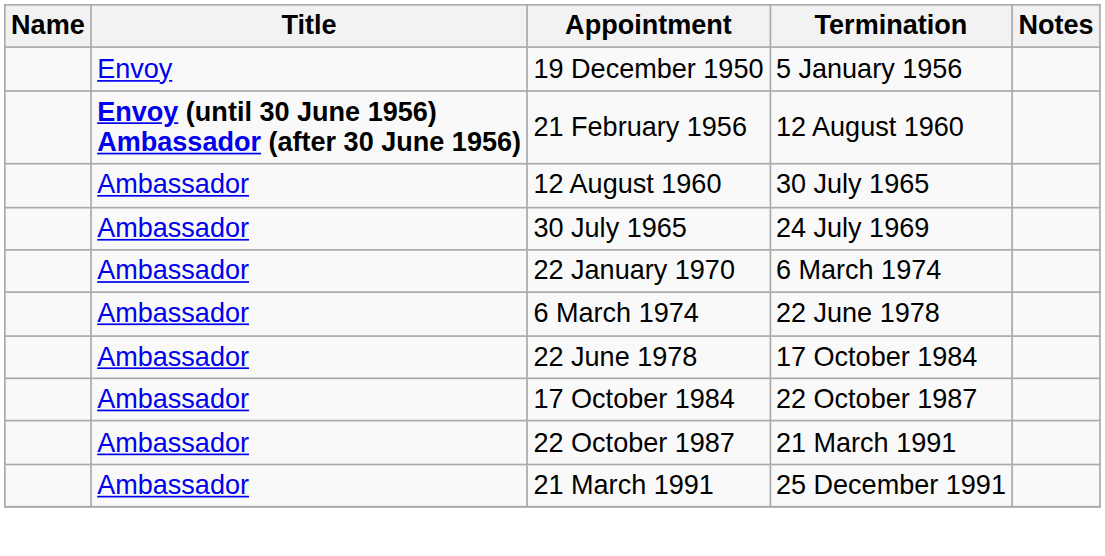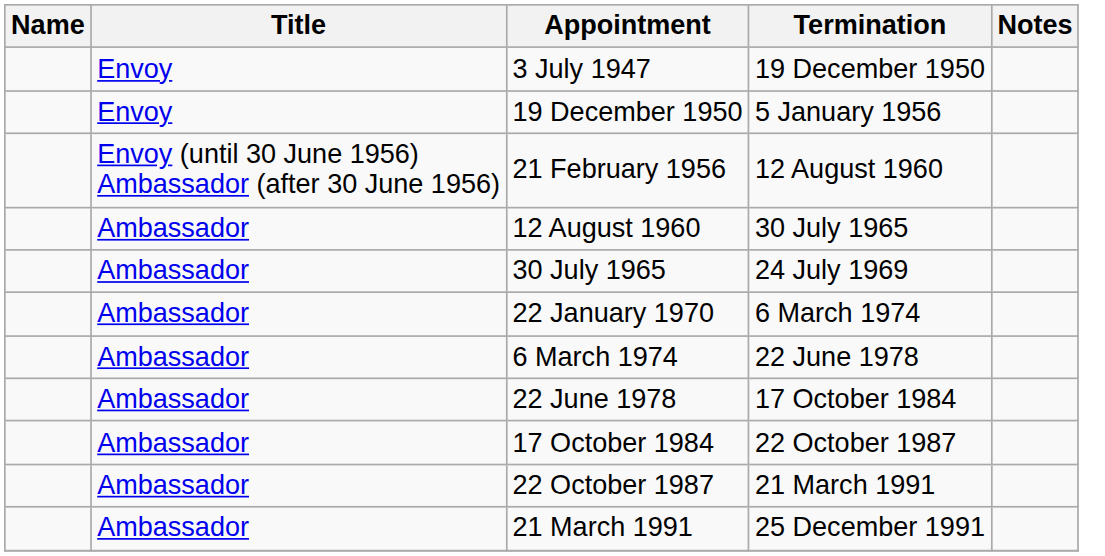 <table class="wikitable">
 <tr valign="middle">
 <th>Name</th>
 <th>Title</th>
 <th>Appointment</th>
 <th>Termination</th>
 <th>Notes</th>
 </tr>
 <tr>
 <td></td>
 <td><a href='#'>Envoy</a></td>
+<td>3 July 1947</td>
+<td>19 December 1950</td>
+<td></td>
+</tr>
+<tr>
+<td></td>
+<td><a href='#'>Envoy</a></td>
 <td>19 December 1950</td>
 <td>5 January 1956</td>
 <td></td>
 </tr>
 <tr>
 <td></td>
-<td><strong><a href='#'>Envoy</a> (until 30 June 1956)<br><a href='#'>Ambassador</a> (after 30 June 1956)</strong></td>
+<td><a href='#'>Envoy</a> (until 30 June 1956)<br><a href='#'>Ambassador</a> (after 30 June 1956)</td>
 <td>21 February 1956</td>
 <td>12 August 1960</td>
 <td></td>
 </tr>
 <tr>
 <td></td>
 <td><a href='#'>Ambassador</a></td>
 <td>12 August 1960</td>
 <td>30 July 1965</td>
 <td></td>
 </tr>
 <tr>
 <td></td>
 <td><a href='#'>Ambassador</a></td>
 <td>30 July 1965</td>
 <td>24 July 1969</td>
 <td></td>
 </tr>
 <tr>
 <td></td>
 <td><a href='#'>Ambassador</a></td>
 <td>22 January 1970</td>
 <td>6 March 1974</td>
 <td></td>
 </tr>
 <tr>
 <td></td>
 <td><a href='#'>Ambassador</a></td>
 <td>6 March 1974</td>
 <td>22 June 1978</td>
 <td></td>
 </tr>
 <tr>
 <td></td>
 <td><a href='#'>Ambassador</a></td>
 <td>22 June 1978</td>
 <td>17 October 1984</td>
 <td></td>
 </tr>
 <tr>
 <td></td>
 <td><a href='#'>Ambassador</a></td>
 <td>17 October 1984</td>
 <td>22 October 1987</td>
 <td></td>
 </tr>
 <tr>
 <td></td>
 <td><a href='#'>Ambassador</a></td>
 <td>22 October 1987</td>
 <td>21 March 1991</td>
 <td></td>
 </tr>
 <tr>
 <td></td>
 <td><a href='#'>Ambassador</a></td>
 <td>21 March 1991</td>
 <td>25 December 1991</td>
 <td></td>
 </tr>
 <tr>
 </tr>
 </table>
